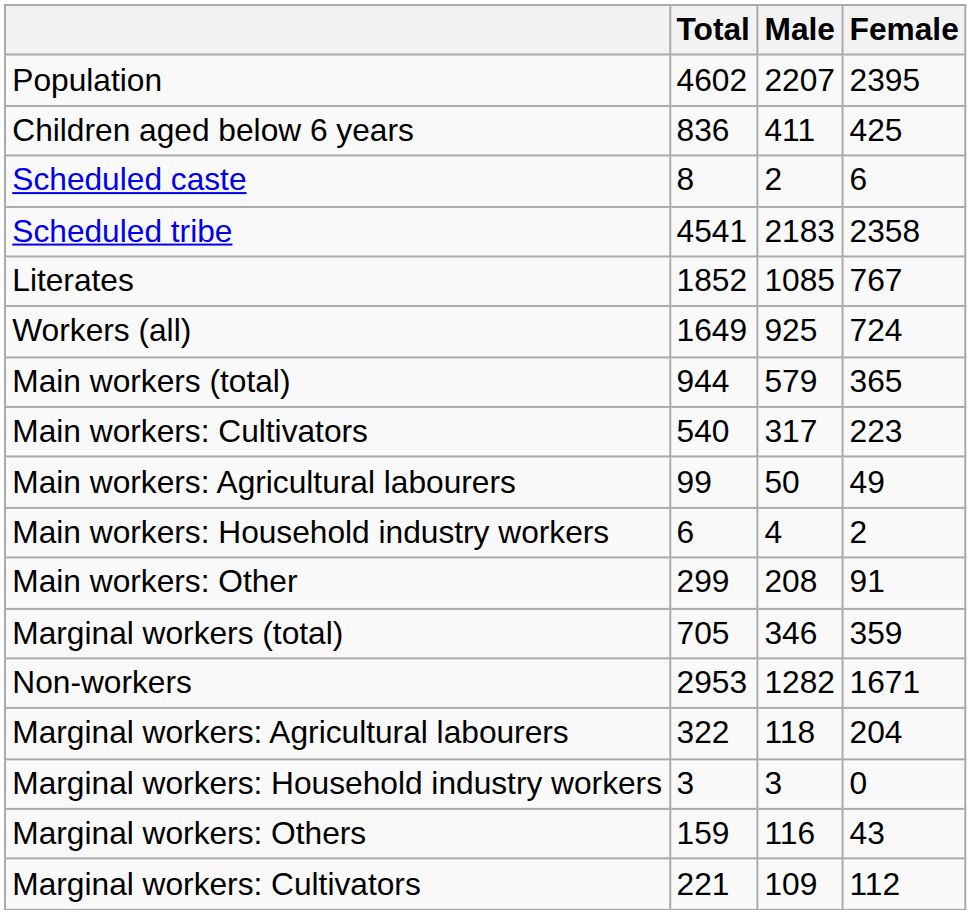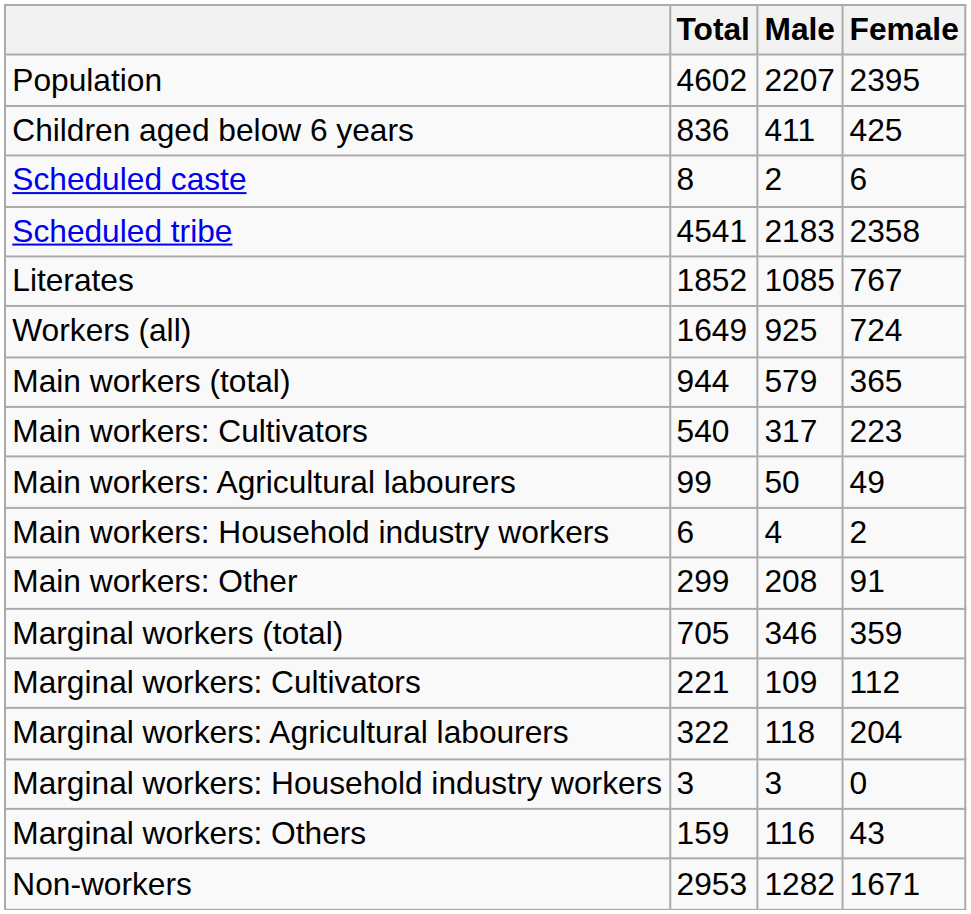 <table class="wikitable sortable">
 <tr>
 <th></th>
 <th>Total</th>
 <th>Male</th>
 <th>Female</th>
 </tr>
 <tr>
 <td>Population</td>
 <td>4602</td>
 <td>2207</td>
 <td>2395</td>
 </tr>
 <tr>
 <td>Children aged below 6 years</td>
 <td>836</td>
 <td>411</td>
 <td>425</td>
 </tr>
 <tr>
 <td><a href='#'>Scheduled caste</a></td>
 <td>8</td>
 <td>2</td>
 <td>6</td>
 </tr>
 <tr>
 <td><a href='#'>Scheduled tribe</a></td>
 <td>4541</td>
 <td>2183</td>
 <td>2358</td>
 </tr>
 <tr>
 <td>Literates</td>
 <td>1852</td>
 <td>1085</td>
 <td>767</td>
 </tr>
 <tr>
 <td>Workers (all)</td>
 <td>1649</td>
 <td>925</td>
 <td>724</td>
 </tr>
 <tr>
 <td>Main workers (total)</td>
 <td>944</td>
 <td>579</td>
 <td>365</td>
 </tr>
 <tr>
 <td>Main workers: Cultivators</td>
 <td>540</td>
 <td>317</td>
 <td>223</td>
 </tr>
 <tr>
 <td>Main workers: Agricultural labourers</td>
 <td>99</td>
 <td>50</td>
 <td>49</td>
 </tr>
 <tr>
 <td>Main workers: Household industry workers</td>
 <td>6</td>
 <td>4</td>
 <td>2</td>
 </tr>
 <tr>
 <td>Main workers: Other</td>
 <td>299</td>
 <td>208</td>
 <td>91</td>
 </tr>
 <tr>
 <td>Marginal workers (total)</td>
 <td>705</td>
 <td>346</td>
 <td>359</td>
 </tr>
 <tr>
-<td>Non-workers</td>
-<td>2953</td>
-<td>1282</td>
-<td>1671</td>
+<td>Marginal workers: Cultivators</td>
+<td>221</td>
+<td>109</td>
+<td>112</td>
 </tr>
 <tr>
 <td>Marginal workers: Agricultural labourers</td>
 <td>322</td>
 <td>118</td>
 <td>204</td>
 </tr>
 <tr>
 <td>Marginal workers: Household industry workers</td>
 <td>3</td>
 <td>3</td>
 <td>0</td>
 </tr>
 <tr>
 <td>Marginal workers: Others</td>
 <td>159</td>
 <td>116</td>
 <td>43</td>
 </tr>
 <tr>
-<td>Marginal workers: Cultivators</td>
-<td>221</td>
-<td>109</td>
-<td>112</td>
+<td>Non-workers</td>
+<td>2953</td>
+<td>1282</td>
+<td>1671</td>
 </tr>
 </table>
